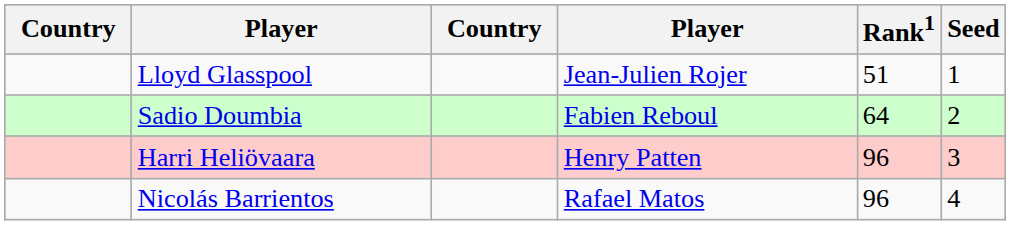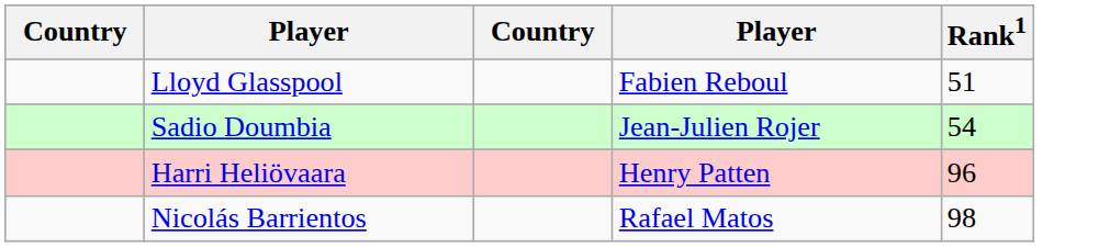 <table class="sortable wikitable">
 <tr>
 <th width="70">Country</th>
 <th width="175">Player</th>
 <th width="70">Country</th>
 <th width="175">Player</th>
 <th>Rank<sup>1</sup></th>
-<th>Seed</th>
 </tr>
 <tr>
 <td></td>
 <td><a href='#'>Lloyd Glasspool</a></td>
 <td></td>
-<td><a href='#'>Jean-Julien Rojer</a></td>
+<td><a href='#'>Fabien Reboul</a></td>
 <td>51</td>
-<td>1</td>
 </tr>
 <tr bgcolor=#cfc>
 <td></td>
 <td><a href='#'>Sadio Doumbia</a></td>
 <td></td>
-<td><a href='#'>Fabien Reboul</a></td>
-<td>64</td>
-<td>2</td>
+<td><a href='#'>Jean-Julien Rojer</a></td>
+<td>54</td>
 </tr>
 <tr bgcolor=#fcc>
 <td></td>
 <td><a href='#'>Harri Heliövaara</a></td>
 <td></td>
 <td><a href='#'>Henry Patten</a></td>
 <td>96</td>
-<td>3</td>
 </tr>
 <tr>
 <td></td>
 <td><a href='#'>Nicolás Barrientos</a></td>
 <td></td>
 <td><a href='#'>Rafael Matos</a></td>
-<td>96</td>
-<td>4</td>
+<td>98</td>
 </tr>
 </table>
